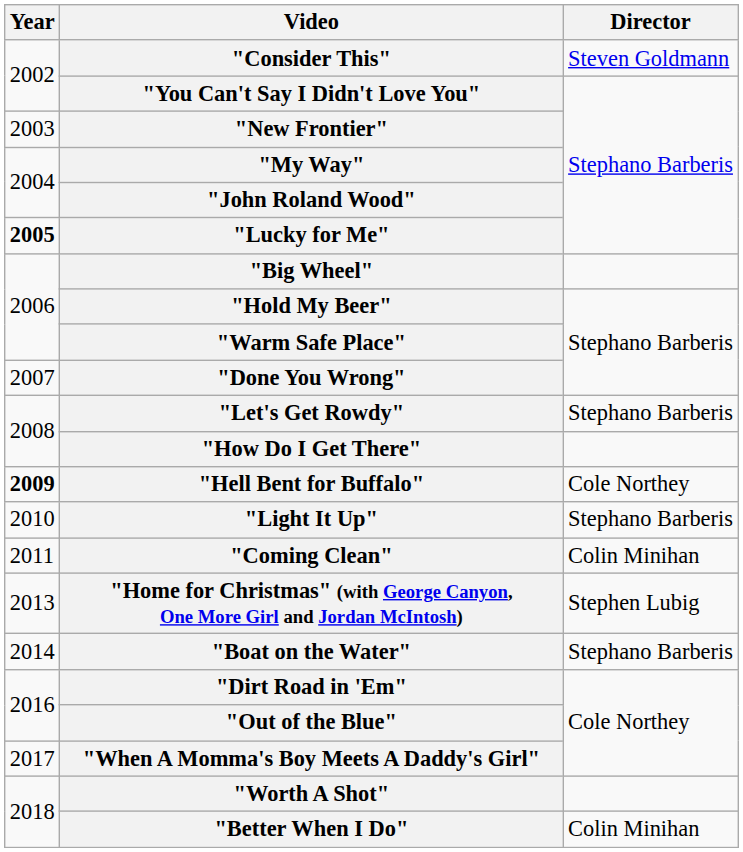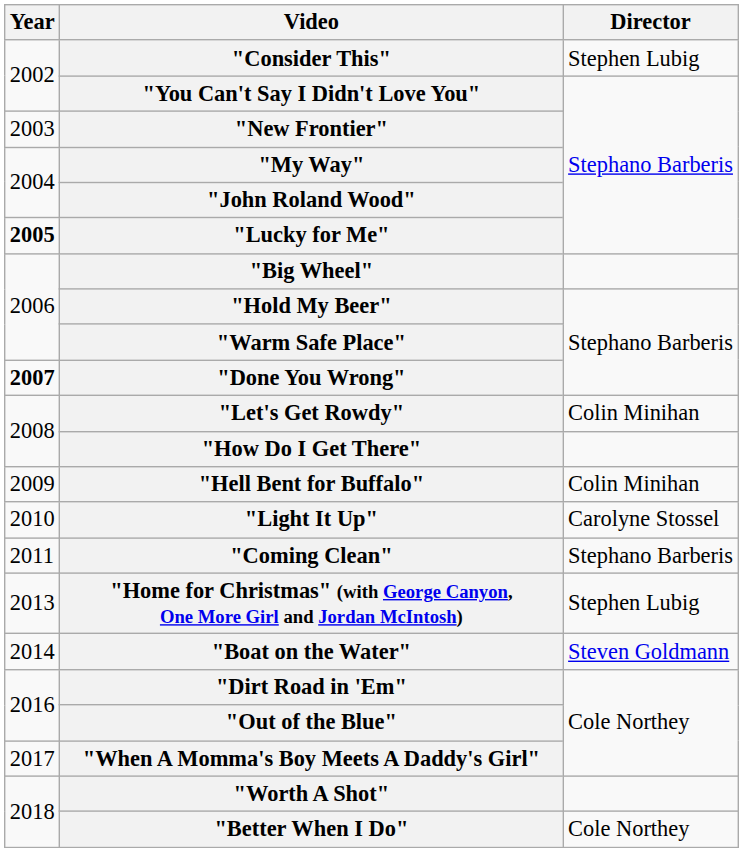 <table class="wikitable plainrowheaders">
 <tr>
 <th>Year</th>
 <th style="width:22em;">Video</th>
 <th>Director</th>
 </tr>
 <tr>
 <td rowspan="2">2002</td>
 <th scope="row">"Consider This"</th>
-<td><a href='#'>Steven Goldmann</a></td>
+<td>Stephen Lubig</td>
 </tr>
 <tr>
 <th scope="row">"You Can't Say I Didn't Love You"</th>
 <td rowspan="5"><a href='#'>Stephano Barberis</a></td>
 </tr>
 <tr>
 <td>2003</td>
 <th scope="row">"New Frontier"</th>
 </tr>
 <tr>
 <td rowspan="2">2004</td>
 <th scope="row">"My Way"</th>
 </tr>
 <tr>
 <th scope="row">"John Roland Wood"</th>
 </tr>
 <tr>
 <td><strong>2005</strong></td>
 <th scope="row">"Lucky for Me"</th>
 </tr>
 <tr>
 <td rowspan="3">2006</td>
 <th scope="row">"Big Wheel"</th>
 <td></td>
 </tr>
 <tr>
 <th scope="row">"Hold My Beer"</th>
 <td rowspan="3">Stephano Barberis</td>
 </tr>
 <tr>
 <th scope="row">"Warm Safe Place"</th>
 </tr>
 <tr>
-<td>2007</td>
+<td><strong>2007</strong></td>
 <th scope="row">"Done You Wrong"</th>
 </tr>
 <tr>
 <td rowspan="2">2008</td>
 <th scope="row">"Let's Get Rowdy"</th>
-<td>Stephano Barberis</td>
+<td>Colin Minihan</td>
 </tr>
 <tr>
 <th scope="row">"How Do I Get There"</th>
 <td></td>
 </tr>
 <tr>
-<td><strong>2009</strong></td>
+<td>2009</td>
 <th scope="row">"Hell Bent for Buffalo"</th>
-<td>Cole Northey</td>
+<td>Colin Minihan</td>
 </tr>
 <tr>
 <td>2010</td>
 <th scope="row">"Light It Up"</th>
-<td>Stephano Barberis</td>
+<td>Carolyne Stossel</td>
 </tr>
 <tr>
 <td>2011</td>
 <th scope="row">"Coming Clean"</th>
-<td>Colin Minihan</td>
+<td>Stephano Barberis</td>
 </tr>
 <tr>
 <td>2013</td>
 <th scope="row">"Home for Christmas" <small>(with <a href='#'>George Canyon</a>,<br><a href='#'>One More Girl</a> and <a href='#'>Jordan McIntosh</a>)</small></th>
 <td>Stephen Lubig</td>
 </tr>
 <tr>
 <td>2014</td>
 <th scope="row">"Boat on the Water"</th>
-<td>Stephano Barberis</td>
+<td><a href='#'>Steven Goldmann</a></td>
 </tr>
 <tr>
 <td rowspan="2">2016</td>
 <th scope="row">"Dirt Road in 'Em"</th>
 <td rowspan="3">Cole Northey</td>
 </tr>
 <tr>
 <th scope="row">"Out of the Blue"</th>
 </tr>
 <tr>
 <td>2017</td>
 <th scope="row">"When A Momma's Boy Meets A Daddy's Girl"</th>
 </tr>
 <tr>
 <td rowspan="2">2018</td>
 <th scope="row">"Worth A Shot"</th>
 <td></td>
 </tr>
 <tr>
 <th scope="row">"Better When I Do"</th>
-<td>Colin Minihan</td>
+<td>Cole Northey</td>
 </tr>
 </table>
